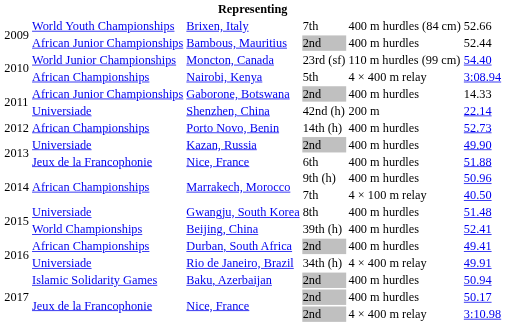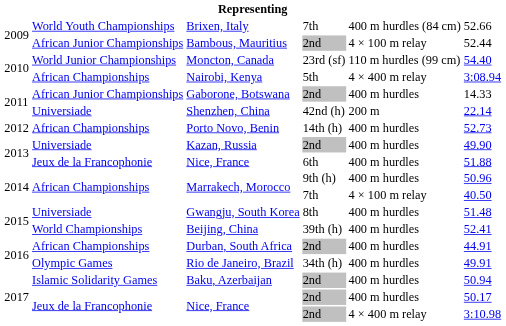 <table>
 <tr>
 <th colspan="6">Representing </th>
 </tr>
 <tr>
 <td rowspan=2>2009</td>
 <td><a href='#'>World Youth Championships</a></td>
 <td><a href='#'>Brixen, Italy</a></td>
 <td>7th</td>
 <td>400 m hurdles (84 cm)</td>
 <td>52.66</td>
 </tr>
 <tr>
 <td><a href='#'>African Junior Championships</a></td>
 <td><a href='#'>Bambous, Mauritius</a></td>
 <td bgcolor=silver>2nd</td>
-<td>400 m hurdles</td>
+<td>4 × 100 m relay</td>
 <td>52.44</td>
 </tr>
 <tr>
 <td rowspan=2>2010</td>
 <td><a href='#'>World Junior Championships</a></td>
 <td><a href='#'>Moncton, Canada</a></td>
 <td>23rd (sf)</td>
 <td>110 m hurdles (99 cm)</td>
 <td><a href='#'>54.40</a></td>
 </tr>
 <tr>
 <td><a href='#'>African Championships</a></td>
 <td><a href='#'>Nairobi, Kenya</a></td>
 <td>5th</td>
 <td>4 × 400 m relay</td>
 <td><a href='#'>3:08.94</a></td>
 </tr>
 <tr>
 <td rowspan=2>2011</td>
 <td><a href='#'>African Junior Championships</a></td>
 <td><a href='#'>Gaborone, Botswana</a></td>
 <td bgcolor=silver>2nd</td>
 <td>400 m hurdles</td>
 <td>14.33</td>
 </tr>
 <tr>
 <td><a href='#'>Universiade</a></td>
 <td><a href='#'>Shenzhen, China</a></td>
 <td>42nd (h)</td>
 <td>200 m</td>
 <td><a href='#'>22.14</a></td>
 </tr>
 <tr>
 <td>2012</td>
 <td><a href='#'>African Championships</a></td>
 <td><a href='#'>Porto Novo, Benin</a></td>
 <td>14th (h)</td>
 <td>400 m hurdles</td>
 <td><a href='#'>52.73</a></td>
 </tr>
 <tr>
 <td rowspan=2>2013</td>
 <td><a href='#'>Universiade</a></td>
 <td><a href='#'>Kazan, Russia</a></td>
 <td bgcolor=silver>2nd</td>
 <td>400 m hurdles</td>
 <td><a href='#'>49.90</a></td>
 </tr>
 <tr>
 <td><a href='#'>Jeux de la Francophonie</a></td>
 <td><a href='#'>Nice, France</a></td>
 <td>6th</td>
 <td>400 m hurdles</td>
 <td><a href='#'>51.88</a></td>
 </tr>
 <tr>
 <td rowspan=2>2014</td>
 <td rowspan=2><a href='#'>African Championships</a></td>
 <td rowspan=2><a href='#'>Marrakech, Morocco</a></td>
 <td>9th (h)</td>
 <td>400 m hurdles</td>
 <td><a href='#'>50.96</a></td>
 </tr>
 <tr>
 <td>7th</td>
 <td>4 × 100 m relay</td>
 <td><a href='#'>40.50</a></td>
 </tr>
 <tr>
 <td rowspan=2>2015</td>
 <td><a href='#'>Universiade</a></td>
 <td><a href='#'>Gwangju, South Korea</a></td>
 <td>8th</td>
 <td>400 m hurdles</td>
 <td><a href='#'>51.48</a></td>
 </tr>
 <tr>
 <td><a href='#'>World Championships</a></td>
 <td><a href='#'>Beijing, China</a></td>
 <td>39th (h)</td>
 <td>400 m hurdles</td>
 <td><a href='#'>52.41</a></td>
 </tr>
 <tr>
 <td rowspan=2>2016</td>
 <td><a href='#'>African Championships</a></td>
 <td><a href='#'>Durban, South Africa</a></td>
 <td bgcolor=silver>2nd</td>
 <td>400 m hurdles</td>
-<td><a href='#'>49.41</a></td>
+<td><a href='#'>44.91</a></td>
 </tr>
 <tr>
-<td><a href='#'>Universiade</a></td>
+<td><a href='#'>Olympic Games</a></td>
 <td><a href='#'>Rio de Janeiro, Brazil</a></td>
 <td>34th (h)</td>
-<td>4 × 400 m relay</td>
+<td>400 m hurdles</td>
 <td><a href='#'>49.91</a></td>
 </tr>
 <tr>
 <td rowspan=3>2017</td>
 <td><a href='#'>Islamic Solidarity Games</a></td>
 <td><a href='#'>Baku, Azerbaijan</a></td>
 <td bgcolor=silver>2nd</td>
 <td>400 m hurdles</td>
 <td><a href='#'>50.94</a></td>
 </tr>
 <tr>
 <td rowspan=2><a href='#'>Jeux de la Francophonie</a></td>
 <td rowspan=2><a href='#'>Nice, France</a></td>
 <td bgcolor=silver>2nd</td>
 <td>400 m hurdles</td>
 <td><a href='#'>50.17</a></td>
 </tr>
 <tr>
 <td bgcolor=silver>2nd</td>
 <td>4 × 400 m relay</td>
 <td><a href='#'>3:10.98</a></td>
 </tr>
 </table>
